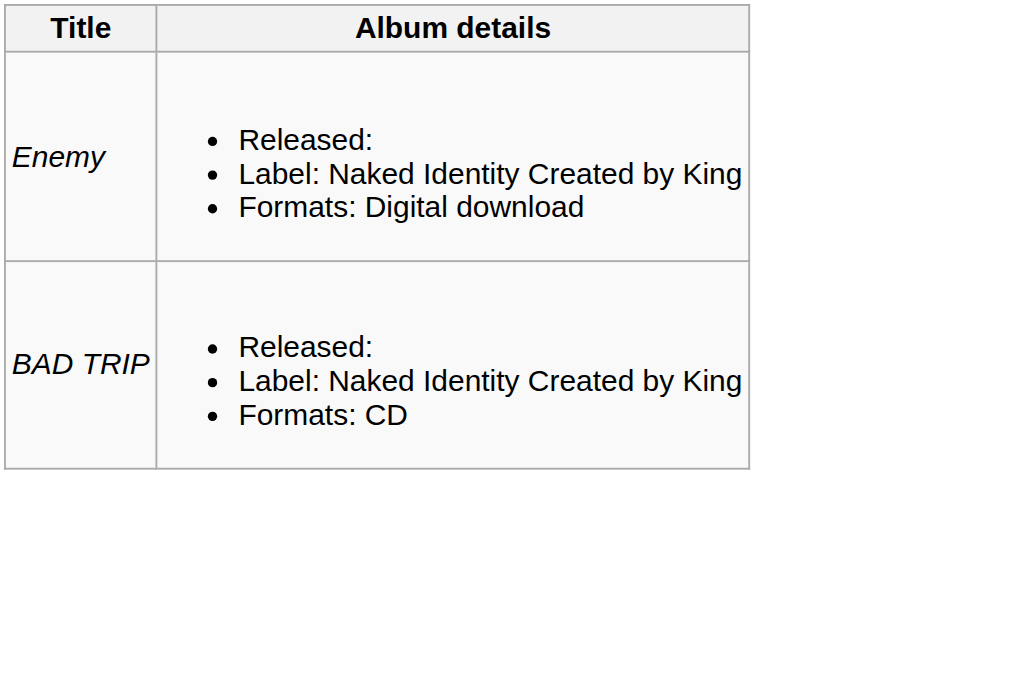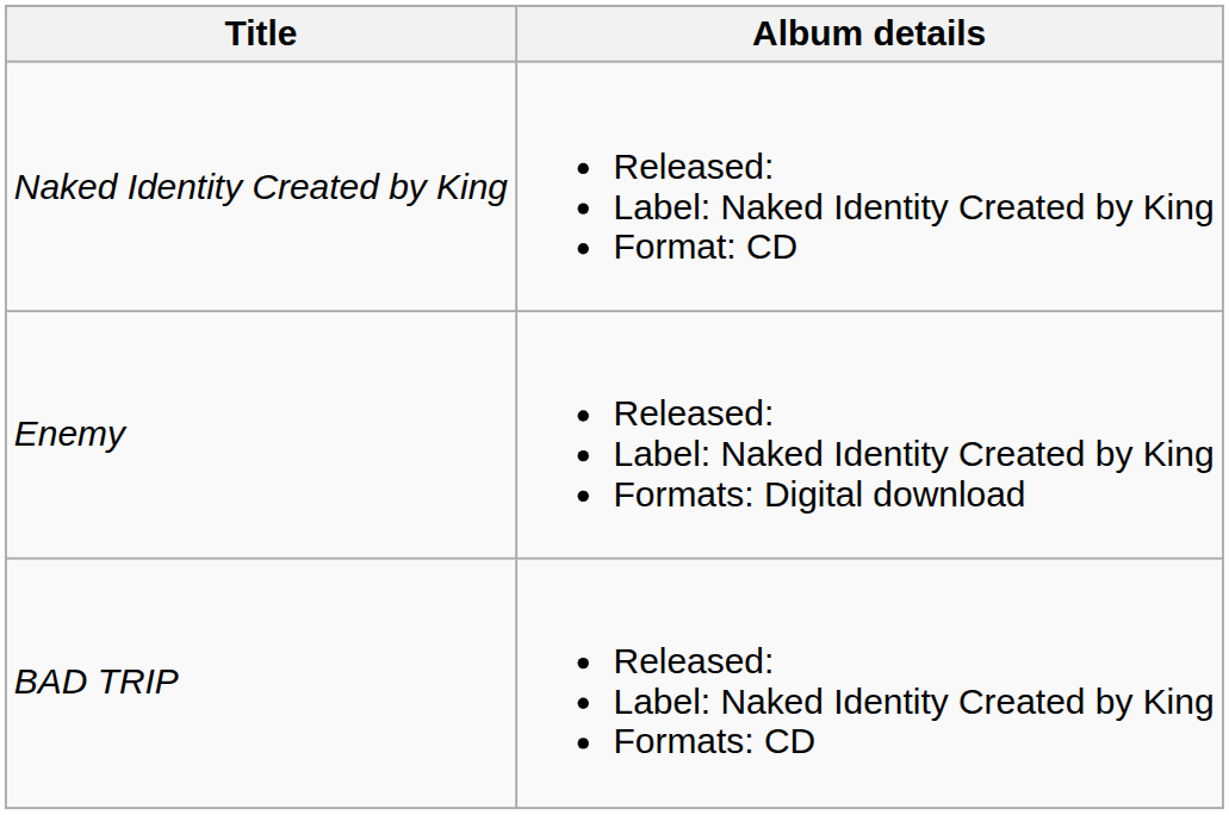 <table class="wikitable">
 <tr>
 <th>Title</th>
 <th>Album details</th>
+</tr>
+<tr>
+<td><em>Naked Identity Created by King</em></td>
+<td><br><ul><li>Released: </li><li>Label: Naked Identity Created by King</li><li>Format: CD</li></ul></td>
 </tr>
 <tr>
 <td><em>Enemy</em></td>
 <td><br><ul><li>Released: </li><li>Label: Naked Identity Created by King</li><li>Formats: Digital download</li></ul></td>
 </tr>
 <tr>
 <td><em>BAD TRIP</em></td>
 <td><br><ul><li>Released: </li><li>Label: Naked Identity Created by King</li><li>Formats: CD</li></ul></td>
 </tr>
 </table>
